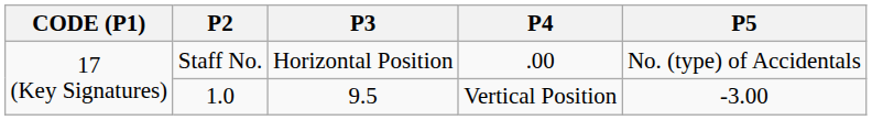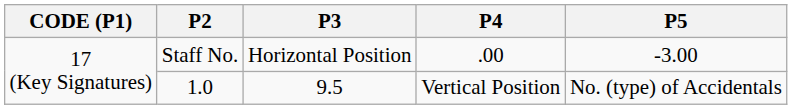 <table class="wikitable" style="text-align: center">
 <tr>
 <th>CODE (P1)</th>
 <th>P2</th>
 <th>P3</th>
 <th>P4</th>
 <th>P5</th>
 </tr>
 <tr>
 <td rowspan="2">17<br>(Key Signatures)</td>
 <td>Staff No.</td>
 <td>Horizontal Position</td>
 <td>.00</td>
-<td>No. (type) of Accidentals</td>
+<td>-3.00</td>
 </tr>
 <tr>
 <td>1.0</td>
 <td>9.5</td>
 <td>Vertical Position</td>
-<td>-3.00</td>
+<td>No. (type) of Accidentals</td>
 </tr>
 </table>
